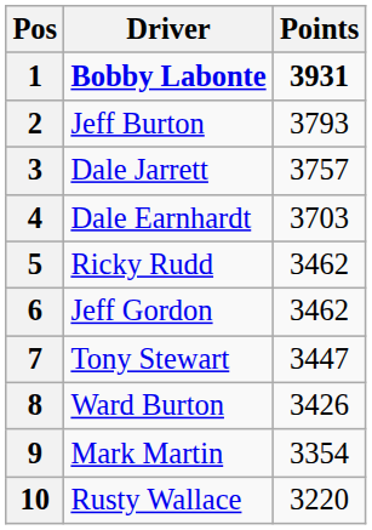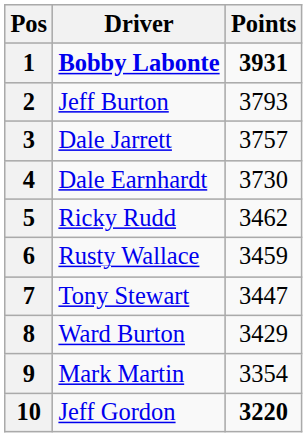 <table class="wikitable">
 <tr>
 <th>Pos</th>
 <th>Driver</th>
 <th>Points</th>
 </tr>
 <tr>
 <th>1</th>
 <td><strong><a href='#'>Bobby Labonte</a></strong></td>
 <td style="text-align:center;"><strong>3931</strong></td>
 </tr>
 <tr>
 <th>2</th>
 <td><a href='#'>Jeff Burton</a></td>
 <td style="text-align:center;">3793</td>
 </tr>
 <tr>
 <th>3</th>
 <td><a href='#'>Dale Jarrett</a></td>
 <td style="text-align:center;">3757</td>
 </tr>
 <tr>
 <th>4</th>
 <td><a href='#'>Dale Earnhardt</a></td>
-<td style="text-align:center;">3703</td>
+<td style="text-align:center;">3730</td>
 </tr>
 <tr>
 <th>5</th>
 <td><a href='#'>Ricky Rudd</a></td>
 <td style="text-align:center;">3462</td>
 </tr>
 <tr>
 <th>6</th>
-<td><a href='#'>Jeff Gordon</a></td>
-<td style="text-align:center;">3462</td>
+<td><a href='#'>Rusty Wallace</a></td>
+<td style="text-align:center;">3459</td>
 </tr>
 <tr>
 <th>7</th>
 <td><a href='#'>Tony Stewart</a></td>
 <td style="text-align:center;">3447</td>
 </tr>
 <tr>
 <th>8</th>
 <td><a href='#'>Ward Burton</a></td>
-<td style="text-align:center;">3426</td>
+<td style="text-align:center;">3429</td>
 </tr>
 <tr>
 <th>9</th>
 <td><a href='#'>Mark Martin</a></td>
 <td style="text-align:center;">3354</td>
 </tr>
 <tr>
 <th>10</th>
-<td><a href='#'>Rusty Wallace</a></td>
-<td style="text-align:center;">3220</td>
+<td><a href='#'>Jeff Gordon</a></td>
+<td style="text-align:center;"><strong>3220</strong></td>
 </tr>
 </table>
